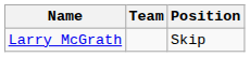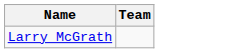 <table class="wikitable">
 <tr>
 <th><strong>Name</strong></th>
 <th><strong>Team</strong></th>
-<th><strong>Position</strong></th>
 </tr>
 <tr>
 <td><a href='#'>Larry McGrath</a></td>
 <td></td>
-<td>Skip</td>
 </tr>
 </table>
